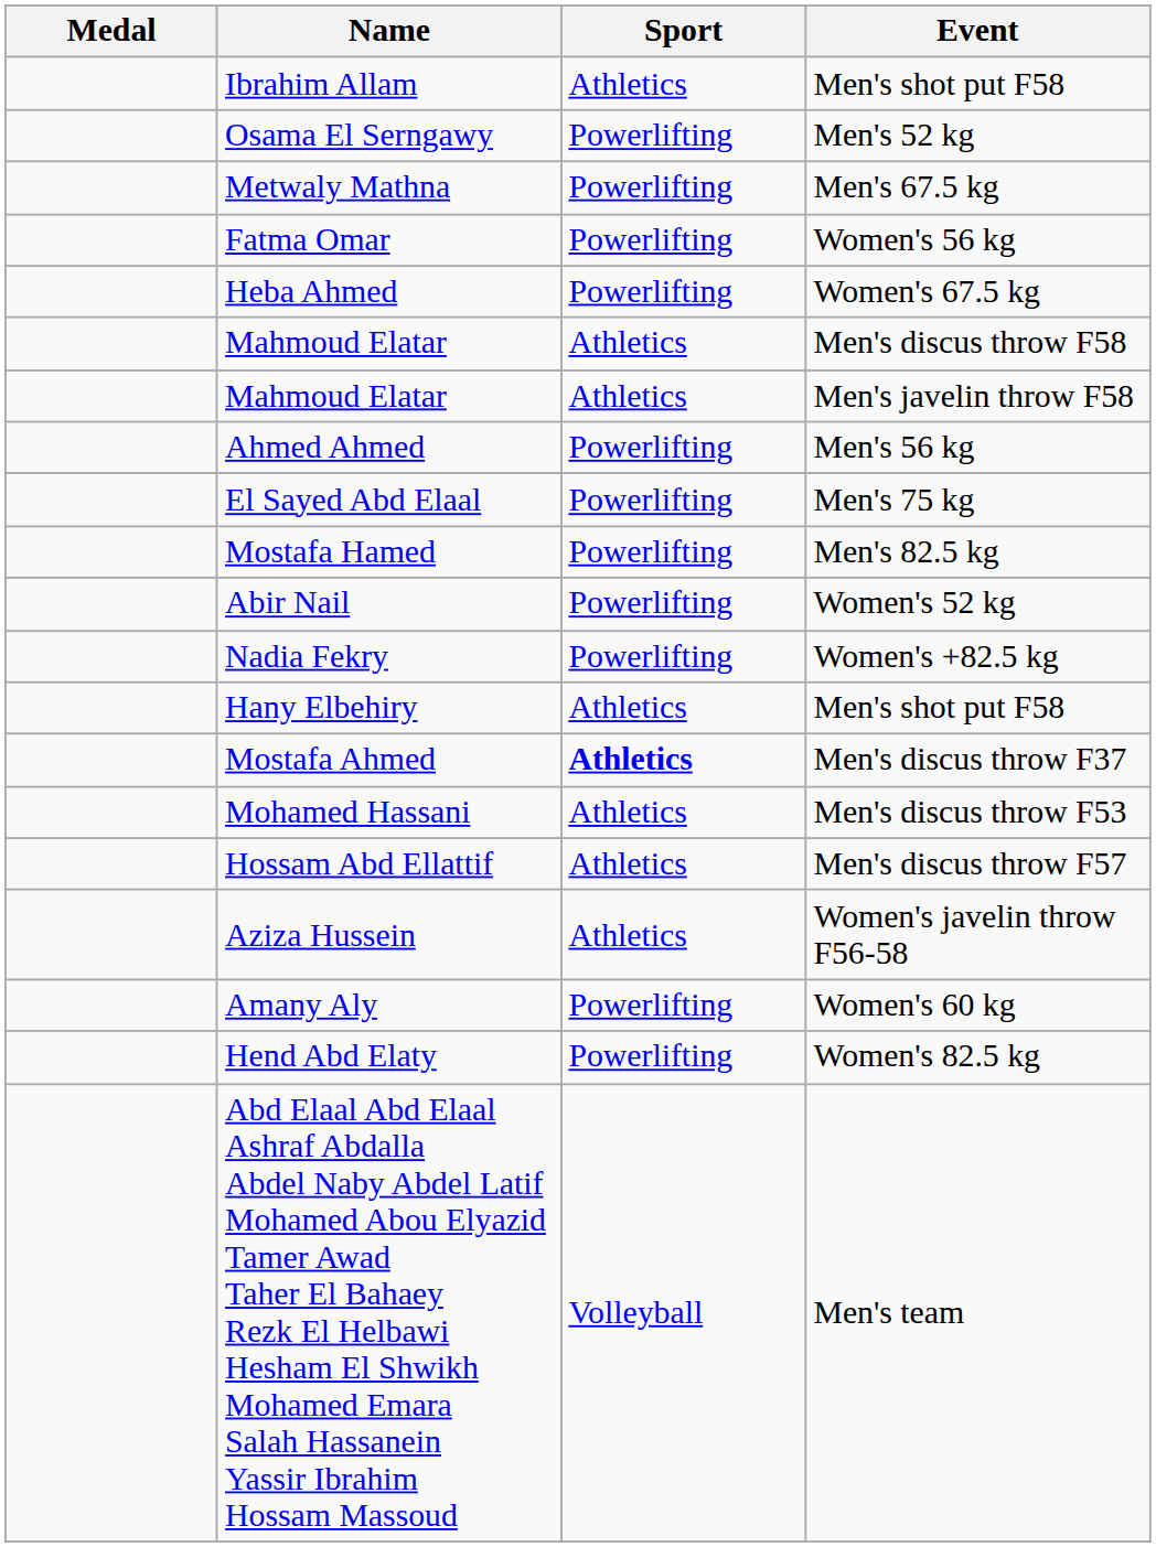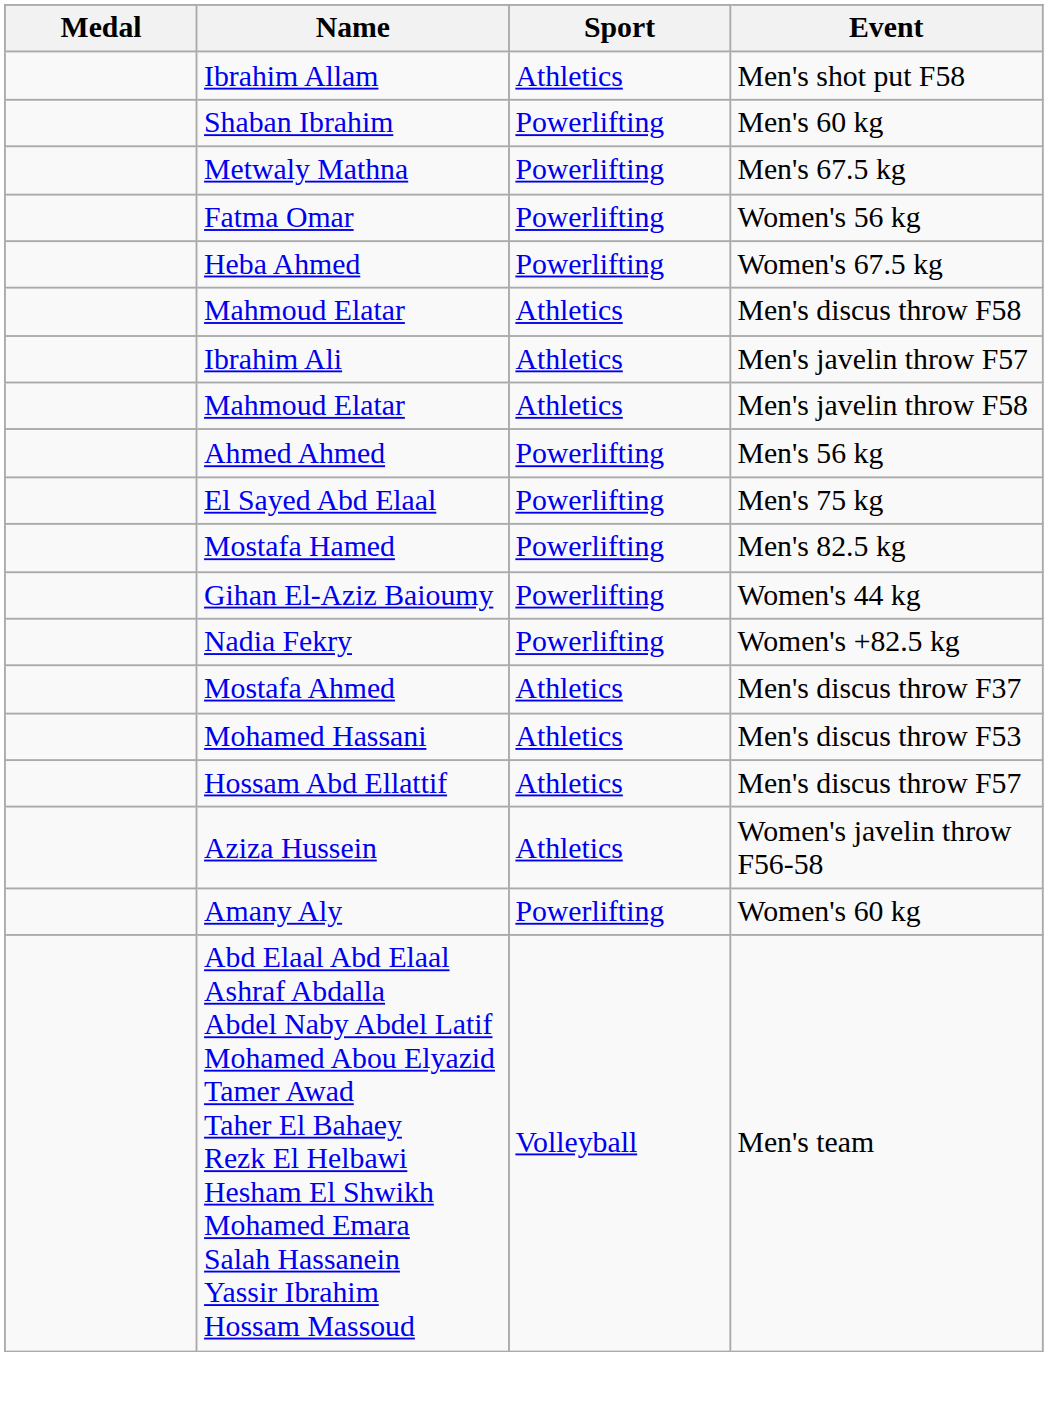 <table class="wikitable">
 <tr>
 <th style="width:6em">Medal</th>
 <th style="width:10em">Name</th>
 <th style="width:7em">Sport</th>
 <th style="width:10em">Event</th>
 </tr>
 <tr>
 <td></td>
 <td><a href='#'>Ibrahim Allam</a></td>
 <td><a href='#'>Athletics</a></td>
 <td>Men's shot put F58</td>
 </tr>
 <tr>
 <td></td>
-<td><a href='#'>Osama El Serngawy</a></td>
+<td><a href='#'>Shaban Ibrahim</a></td>
 <td><a href='#'>Powerlifting</a></td>
-<td>Men's 52 kg</td>
+<td>Men's 60 kg</td>
 </tr>
 <tr>
 <td></td>
 <td><a href='#'>Metwaly Mathna</a></td>
 <td><a href='#'>Powerlifting</a></td>
 <td>Men's 67.5 kg</td>
 </tr>
 <tr>
 <td></td>
 <td><a href='#'>Fatma Omar</a></td>
 <td><a href='#'>Powerlifting</a></td>
 <td>Women's 56 kg</td>
 </tr>
 <tr>
 <td></td>
 <td><a href='#'>Heba Ahmed</a></td>
 <td><a href='#'>Powerlifting</a></td>
 <td>Women's 67.5 kg</td>
 </tr>
 <tr>
 <td></td>
 <td><a href='#'>Mahmoud Elatar</a></td>
 <td><a href='#'>Athletics</a></td>
 <td>Men's discus throw F58</td>
 </tr>
 <tr>
 <td></td>
+<td><a href='#'>Ibrahim Ali</a></td>
+<td><a href='#'>Athletics</a></td>
+<td>Men's javelin throw F57</td>
+</tr>
+<tr>
+<td></td>
 <td><a href='#'>Mahmoud Elatar</a></td>
 <td><a href='#'>Athletics</a></td>
 <td>Men's javelin throw F58</td>
 </tr>
 <tr>
 <td></td>
 <td><a href='#'>Ahmed Ahmed</a></td>
 <td><a href='#'>Powerlifting</a></td>
 <td>Men's 56 kg</td>
 </tr>
 <tr>
 <td></td>
 <td><a href='#'>El Sayed Abd Elaal</a></td>
 <td><a href='#'>Powerlifting</a></td>
 <td>Men's 75 kg</td>
 </tr>
 <tr>
 <td></td>
 <td><a href='#'>Mostafa Hamed</a></td>
 <td><a href='#'>Powerlifting</a></td>
 <td>Men's 82.5 kg</td>
 </tr>
 <tr>
 <td></td>
-<td><a href='#'>Abir Nail</a></td>
+<td><a href='#'>Gihan El-Aziz Baioumy</a></td>
 <td><a href='#'>Powerlifting</a></td>
-<td>Women's 52 kg</td>
+<td>Women's 44 kg</td>
 </tr>
 <tr>
 <td></td>
 <td><a href='#'>Nadia Fekry</a></td>
 <td><a href='#'>Powerlifting</a></td>
 <td>Women's +82.5 kg</td>
 </tr>
 <tr>
 <td></td>
-<td><a href='#'>Hany Elbehiry</a></td>
+<td><a href='#'>Mostafa Ahmed</a></td>
 <td><a href='#'>Athletics</a></td>
-<td>Men's shot put F58</td>
-</tr>
-<tr>
-<td></td>
-<td><a href='#'>Mostafa Ahmed</a></td>
-<td><strong><a href='#'>Athletics</a></strong></td>
 <td>Men's discus throw F37</td>
 </tr>
 <tr>
 <td></td>
 <td><a href='#'>Mohamed Hassani</a></td>
 <td><a href='#'>Athletics</a></td>
 <td>Men's discus throw F53</td>
 </tr>
 <tr>
 <td></td>
 <td><a href='#'>Hossam Abd Ellattif</a></td>
 <td><a href='#'>Athletics</a></td>
 <td>Men's discus throw F57</td>
 </tr>
 <tr>
 <td></td>
 <td><a href='#'>Aziza Hussein</a></td>
 <td><a href='#'>Athletics</a></td>
 <td>Women's javelin throw F56-58</td>
 </tr>
 <tr>
 <td></td>
 <td><a href='#'>Amany Aly</a></td>
 <td><a href='#'>Powerlifting</a></td>
 <td>Women's 60 kg</td>
 </tr>
 <tr>
 <td></td>
-<td><a href='#'>Hend Abd Elaty</a></td>
-<td><a href='#'>Powerlifting</a></td>
-<td>Women's 82.5 kg</td>
-</tr>
-<tr>
-<td></td>
 <td><a href='#'>Abd Elaal Abd Elaal</a><br> <a href='#'>Ashraf Abdalla</a><br> <a href='#'>Abdel Naby Abdel Latif</a><br> <a href='#'>Mohamed Abou Elyazid</a><br> <a href='#'>Tamer Awad</a><br> <a href='#'>Taher El Bahaey</a><br> <a href='#'>Rezk El Helbawi</a><br> <a href='#'>Hesham El Shwikh</a><br> <a href='#'>Mohamed Emara</a><br> <a href='#'>Salah Hassanein</a><br> <a href='#'>Yassir Ibrahim</a><br> <a href='#'>Hossam Massoud</a></td>
 <td><a href='#'>Volleyball</a></td>
 <td>Men's team</td>
 </tr>
 </table>
